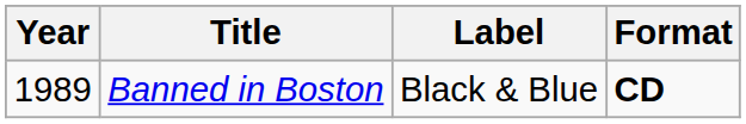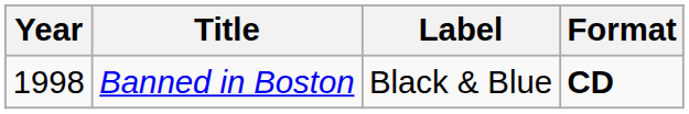 <table class="wikitable">
 <tr>
 <th>Year</th>
 <th>Title</th>
 <th>Label</th>
 <th>Format</th>
 </tr>
 <tr>
-<td>1989</td>
+<td>1998</td>
 <td><em><a href='#'>Banned in Boston</a></em></td>
 <td>Black & Blue</td>
 <td><strong>CD</strong></td>
 </tr>
 </table>
